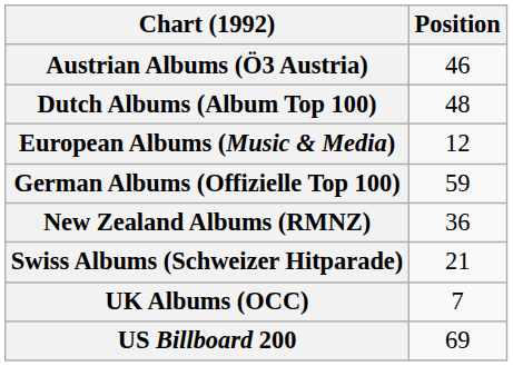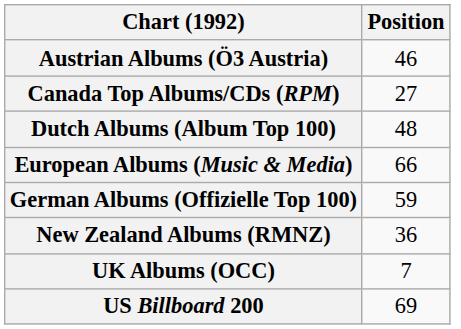 <table class="wikitable sortable plainrowheaders" style="text-align:center">
 <tr>
 <th scope="col">Chart (1992)</th>
 <th scope="col">Position</th>
 </tr>
 <tr>
 <th scope="row">Austrian Albums (Ö3 Austria)</th>
 <td>46</td>
 </tr>
 <tr>
+<th scope="row">Canada Top Albums/CDs (<em>RPM</em>)</th>
+<td>27</td>
+</tr>
+<tr>
 <th scope="row">Dutch Albums (Album Top 100)</th>
 <td>48</td>
 </tr>
 <tr>
 <th scope="row">European Albums (<em>Music & Media</em>)</th>
-<td>12</td>
+<td>66</td>
 </tr>
 <tr>
 <th scope="row">German Albums (Offizielle Top 100)</th>
 <td>59</td>
 </tr>
 <tr>
 <th scope="row">New Zealand Albums (RMNZ)</th>
 <td>36</td>
 </tr>
 <tr>
-<th scope="row">Swiss Albums (Schweizer Hitparade)</th>
-<td>21</td>
-</tr>
-<tr>
 <th scope="row">UK Albums (OCC)</th>
 <td>7</td>
 </tr>
 <tr>
 <th scope="row">US <em>Billboard</em> 200</th>
 <td>69</td>
 </tr>
 </table>
